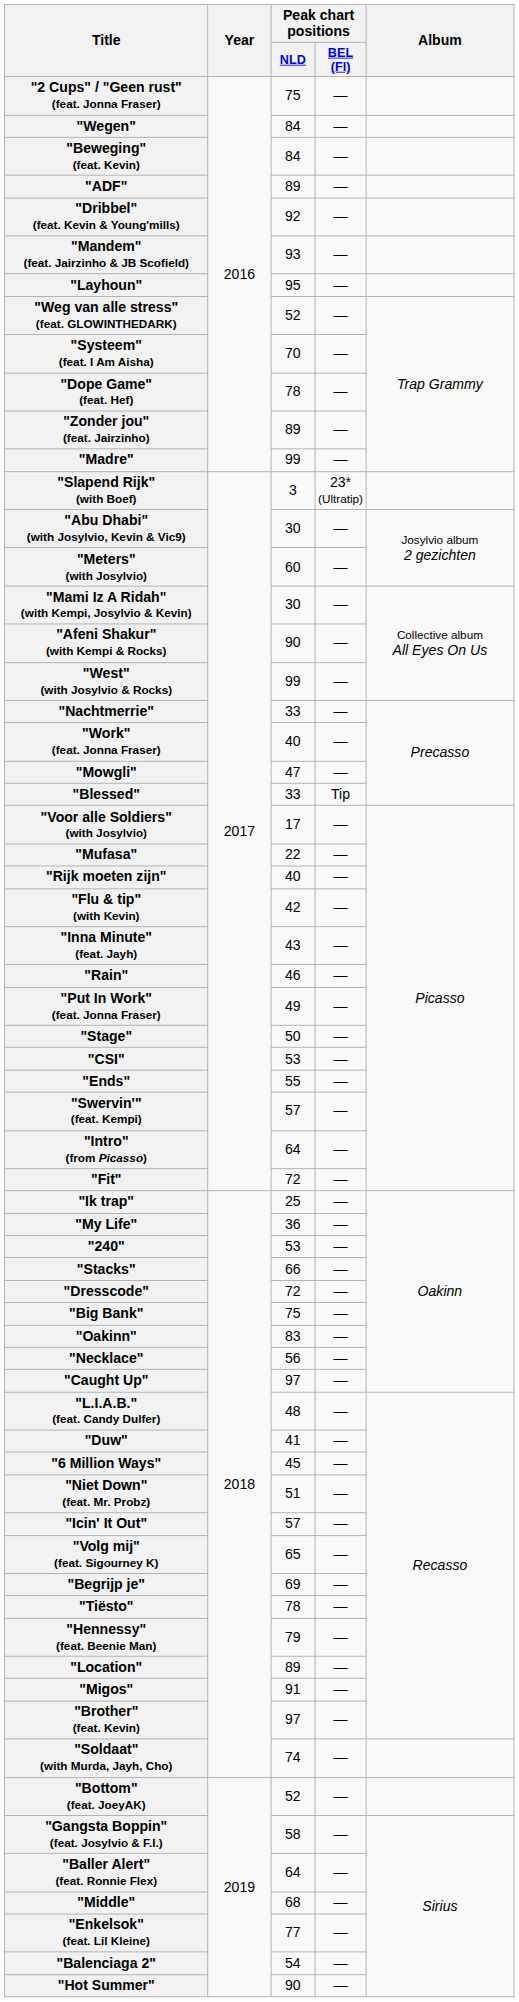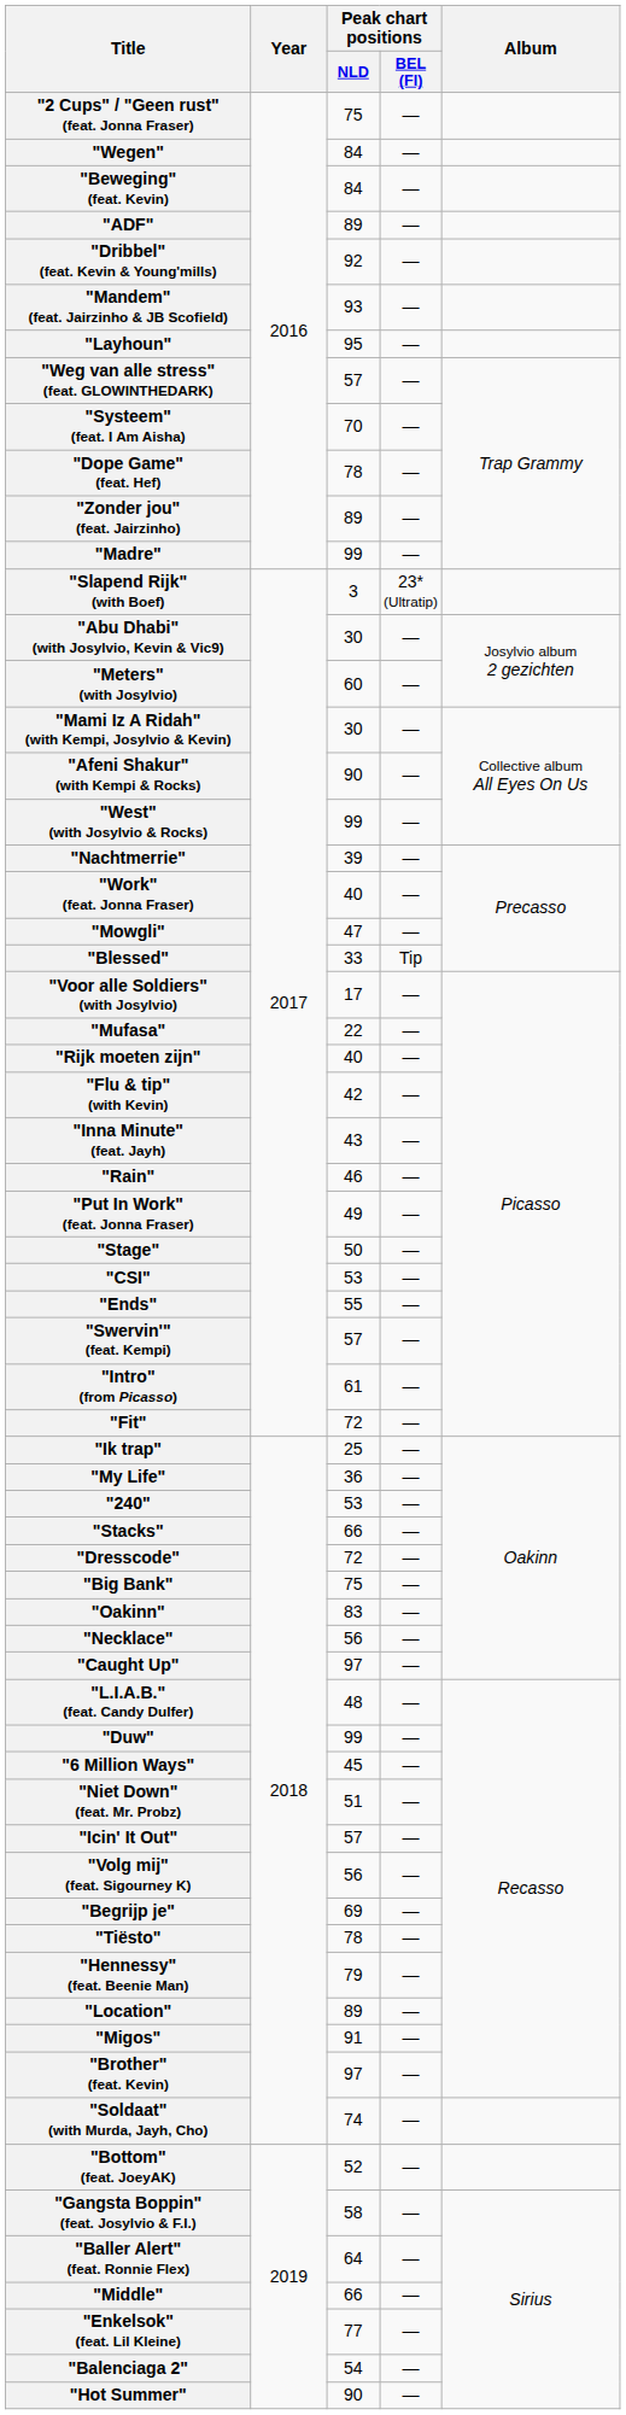 <table class="wikitable plainrowheaders" style="text-align:center;">
 <tr>
 <th scope="col" rowspan="2" style="width:14em;">Title</th>
 <th scope="col" rowspan="2" style="width:4em;">Year</th>
 <th scope="col" colspan="2">Peak chart positions</th>
 <th scope="col" rowspan="2" style="width:10em;">Album</th>
 </tr>
 <tr>
 <th scope="col" style="width:3em;font-size:90%;"><a href='#'>NLD</a><br></th>
 <th scope="col" style="width:3em;font-size:90%;"><a href='#'>BEL<br>(Fl)</a><br></th>
 </tr>
 <tr>
 <th scope="row">"2 Cups" / "Geen rust" <br><small>(feat. Jonna Fraser)</small></th>
 <td rowspan=12>2016</td>
 <td>75</td>
 <td>—</td>
 <td></td>
 </tr>
 <tr>
 <th scope="row">"Wegen"</th>
 <td>84</td>
 <td>—</td>
 <td></td>
 </tr>
 <tr>
 <th scope="row">"Beweging"<br><small>(feat. Kevin)</small></th>
 <td>84</td>
 <td>—</td>
 <td></td>
 </tr>
 <tr>
 <th scope="row">"ADF"</th>
 <td>89</td>
 <td>—</td>
 <td></td>
 </tr>
 <tr>
 <th scope="row">"Dribbel"<br><small>(feat. Kevin & Young'mills)</small></th>
 <td>92</td>
 <td>—</td>
 <td></td>
 </tr>
 <tr>
 <th scope="row">"Mandem"<br><small>(feat. Jairzinho & JB Scofield)</small></th>
 <td>93</td>
 <td>—</td>
 <td></td>
 </tr>
 <tr>
 <th scope="row">"Layhoun"</th>
 <td>95</td>
 <td>—</td>
 <td></td>
 </tr>
 <tr>
 <th scope="row">"Weg van alle stress"<br><small>(feat. GLOWINTHEDARK)</small></th>
-<td>52</td>
+<td>57</td>
 <td>—</td>
 <td rowspan=5><em>Trap Grammy</em></td>
 </tr>
 <tr>
 <th scope="row">"Systeem"<br><small>(feat. I Am Aisha)</small></th>
 <td>70</td>
 <td>—</td>
 </tr>
 <tr>
 <th scope="row">"Dope Game"<br><small>(feat. Hef)</small></th>
 <td>78</td>
 <td>—</td>
 </tr>
 <tr>
 <th scope="row">"Zonder jou"<br><small>(feat. Jairzinho)</small></th>
 <td>89</td>
 <td>—</td>
 </tr>
 <tr>
 <th scope="row">"Madre"</th>
 <td>99</td>
 <td>—</td>
 </tr>
 <tr>
 <th scope="row">"Slapend Rijk" <br><small>(with Boef)</small></th>
 <td rowspan=23>2017</td>
 <td>3</td>
 <td>23*<br><small>(Ultratip)</small></td>
 <td></td>
 </tr>
 <tr>
 <th scope="row">"Abu Dhabi" <br><small>(with Josylvio, Kevin & Vic9)</small></th>
 <td>30</td>
 <td>—</td>
 <td rowspan=2><small>Josylvio album</small><br><em>2 gezichten</em></td>
 </tr>
 <tr>
 <th scope="row">"Meters" <br><small>(with Josylvio)</small></th>
 <td>60</td>
 <td>—</td>
 </tr>
 <tr>
 <th scope="row">"Mami Iz A Ridah" <br><small>(with Kempi, Josylvio & Kevin)</small></th>
 <td>30</td>
 <td>—</td>
 <td rowspan=3><small>Collective album</small><br><em>All Eyes On Us</em></td>
 </tr>
 <tr>
 <th scope="row">"Afeni Shakur" <br><small>(with Kempi & Rocks)</small></th>
 <td>90</td>
 <td>—</td>
 </tr>
 <tr>
 <th scope="row">"West" <br><small>(with Josylvio & Rocks)</small></th>
 <td>99</td>
 <td>—</td>
 </tr>
 <tr>
 <th scope="row">"Nachtmerrie"</th>
-<td>33</td>
+<td>39</td>
 <td>—</td>
 <td rowspan=4><em>Precasso</em></td>
 </tr>
 <tr>
 <th scope="row">"Work"<br><small>(feat. Jonna Fraser)</small></th>
 <td>40</td>
 <td>—</td>
 </tr>
 <tr>
 <th scope="row">"Mowgli"</th>
 <td>47</td>
 <td>—</td>
 </tr>
 <tr>
 <th scope="row">"Blessed"</th>
 <td>33</td>
 <td>Tip</td>
 </tr>
 <tr>
 <th scope="row">"Voor alle Soldiers"<br><small>(with Josylvio)</small></th>
 <td>17</td>
 <td>—</td>
 <td rowspan=13><em>Picasso</em></td>
 </tr>
 <tr>
 <th scope="row">"Mufasa"</th>
 <td>22</td>
 <td>—</td>
 </tr>
 <tr>
 <th scope="row">"Rijk moeten zijn"</th>
 <td>40</td>
 <td>—</td>
 </tr>
 <tr>
 <th scope="row">"Flu & tip"<br><small>(with Kevin)</small></th>
 <td>42</td>
 <td>—</td>
 </tr>
 <tr>
 <th scope="row">"Inna Minute"<br><small>(feat. Jayh)</small></th>
 <td>43</td>
 <td>—</td>
 </tr>
 <tr>
 <th scope="row">"Rain"</th>
 <td>46</td>
 <td>—</td>
 </tr>
 <tr>
 <th scope="row">"Put In Work"<br><small>(feat. Jonna Fraser)</small></th>
 <td>49</td>
 <td>—</td>
 </tr>
 <tr>
 <th scope="row">"Stage"</th>
 <td>50</td>
 <td>—</td>
 </tr>
 <tr>
 <th scope="row">"CSI"</th>
 <td>53</td>
 <td>—</td>
 </tr>
 <tr>
 <th scope="row">"Ends"</th>
 <td>55</td>
 <td>—</td>
 </tr>
 <tr>
 <th scope="row">"Swervin'"<br><small>(feat. Kempi)</small></th>
 <td>57</td>
 <td>—</td>
 </tr>
 <tr>
 <th scope="row">"Intro"<br><small>(from <em>Picasso</em>)</small></th>
-<td>64</td>
+<td>61</td>
 <td>—</td>
 </tr>
 <tr>
 <th scope="row">"Fit"</th>
 <td>72</td>
 <td>—</td>
 </tr>
 <tr>
 <th scope="row">"Ik trap"</th>
 <td rowspan=22>2018</td>
 <td>25</td>
 <td>—</td>
 <td rowspan=9><em>Oakinn</em></td>
 </tr>
 <tr>
 <th scope="row">"My Life"</th>
 <td>36</td>
 <td>—</td>
 </tr>
 <tr>
 <th scope="row">"240"</th>
 <td>53</td>
 <td>—</td>
 </tr>
 <tr>
 <th scope="row">"Stacks"</th>
 <td>66</td>
 <td>—</td>
 </tr>
 <tr>
 <th scope="row">"Dresscode"</th>
 <td>72</td>
 <td>—</td>
 </tr>
 <tr>
 <th scope="row">"Big Bank"</th>
 <td>75</td>
 <td>—</td>
 </tr>
 <tr>
 <th scope="row">"Oakinn"</th>
 <td>83</td>
 <td>—</td>
 </tr>
 <tr>
 <th scope="row">"Necklace"</th>
 <td>56</td>
 <td>—</td>
 </tr>
 <tr>
 <th scope="row">"Caught Up"</th>
 <td>97</td>
 <td>—</td>
 </tr>
 <tr>
 <th scope="row">"L.I.A.B."<br><small>(feat. Candy Dulfer)</small></th>
 <td>48</td>
 <td>—</td>
 <td rowspan=12><em>Recasso</em></td>
 </tr>
 <tr>
 <th scope="row">"Duw"</th>
-<td>41</td>
+<td>99</td>
 <td>—</td>
 </tr>
 <tr>
 <th scope="row">"6 Million Ways"</th>
 <td>45</td>
 <td>—</td>
 </tr>
 <tr>
 <th scope="row">"Niet Down"<br><small>(feat. Mr. Probz)</small></th>
 <td>51</td>
 <td>—</td>
 </tr>
 <tr>
 <th scope="row">"Icin' It Out"</th>
 <td>57</td>
 <td>—</td>
 </tr>
 <tr>
 <th scope="row">"Volg mij"<br><small>(feat. Sigourney K)</small></th>
-<td>65</td>
+<td>56</td>
 <td>—</td>
 </tr>
 <tr>
 <th scope="row">"Begrijp je"</th>
 <td>69</td>
 <td>—</td>
 </tr>
 <tr>
 <th scope="row">"Tiësto"</th>
 <td>78</td>
 <td>—</td>
 </tr>
 <tr>
 <th scope="row">"Hennessy"<br><small>(feat. Beenie Man)</small></th>
 <td>79</td>
 <td>—</td>
 </tr>
 <tr>
 <th scope="row">"Location"</th>
 <td>89</td>
 <td>—</td>
 </tr>
 <tr>
 <th scope="row">"Migos"</th>
 <td>91</td>
 <td>—</td>
 </tr>
 <tr>
 <th scope="row">"Brother"<br><small>(feat. Kevin)</small></th>
 <td>97</td>
 <td>—</td>
 </tr>
 <tr>
 <th scope="row">"Soldaat"<br><small>(with Murda, Jayh, Cho)</small></th>
 <td>74</td>
 <td>—</td>
 <td></td>
 </tr>
 <tr>
 <th scope="row">"Bottom" <br><small>(feat. JoeyAK)</small></th>
 <td rowspan=7>2019</td>
 <td>52</td>
 <td>—</td>
 <td></td>
 </tr>
 <tr>
 <th scope="row">"Gangsta Boppin" <br><small>(feat. Josylvio & F.I.)</small></th>
 <td>58</td>
 <td>—</td>
 <td rowspan=6><em>Sirius</em></td>
 </tr>
 <tr>
 <th scope="row">"Baller Alert" <br><small>(feat. Ronnie Flex)</small></th>
 <td>64</td>
 <td>—</td>
 </tr>
 <tr>
 <th scope="row">"Middle"</th>
-<td>68</td>
+<td>66</td>
 <td>—</td>
 </tr>
 <tr>
 <th scope="row">"Enkelsok"<br><small>(feat. Lil Kleine)</small></th>
 <td>77</td>
 <td>—</td>
 </tr>
 <tr>
 <th scope="row">"Balenciaga 2"</th>
 <td>54</td>
 <td>—</td>
 </tr>
 <tr>
 <th scope="row">"Hot Summer"</th>
 <td>90</td>
 <td>—</td>
 </tr>
 </table>
